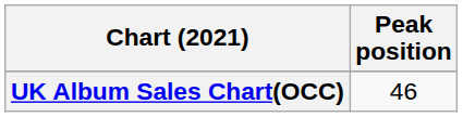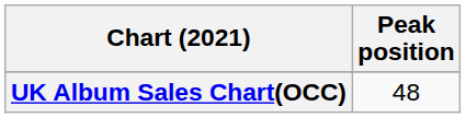 <table class="wikitable sortable plainrowheaders" style="text-align:center">
 <tr>
 <th scope="col">Chart (2021)</th>
 <th scope="col">Peak<br>position</th>
 </tr>
 <tr>
 </tr>
 <tr>
 </tr>
 <tr>
 </tr>
 <tr>
 </tr>
 <tr>
 </tr>
 <tr>
 </tr>
 <tr>
 <th scope="row"><a href='#'>UK Album Sales Chart</a>(OCC)</th>
-<td align="center">46</td>
+<td align="center">48</td>
 </tr>
 </table>
